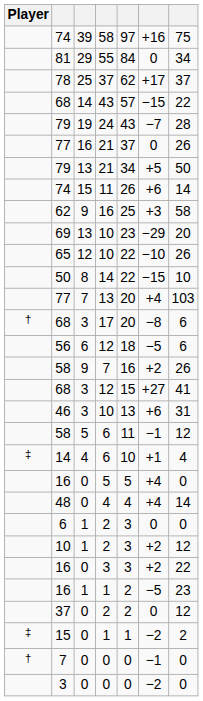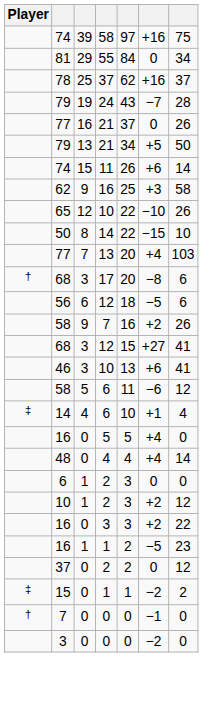 <table class="wikitable sortable" style="text-align:center;">
 <tr>
 <th>Player</th>
 <th></th>
 <th></th>
 <th></th>
 <th></th>
 <th data-sort-type="number"></th>
 <th></th>
 </tr>
 <tr>
 <td></td>
 <td>74</td>
 <td>39</td>
 <td>58</td>
 <td>97</td>
 <td>+16</td>
 <td>75</td>
 </tr>
 <tr>
 <td></td>
 <td>81</td>
 <td>29</td>
 <td>55</td>
 <td>84</td>
 <td>0</td>
 <td>34</td>
 </tr>
 <tr>
 <td></td>
 <td>78</td>
 <td>25</td>
 <td>37</td>
 <td>62</td>
-<td>+17</td>
+<td>+16</td>
 <td>37</td>
-</tr>
-<tr>
-<td></td>
-<td>68</td>
-<td>14</td>
-<td>43</td>
-<td>57</td>
-<td>−15</td>
-<td>22</td>
 </tr>
 <tr>
 <td></td>
 <td>79</td>
 <td>19</td>
 <td>24</td>
 <td>43</td>
 <td>−7</td>
 <td>28</td>
 </tr>
 <tr>
 <td></td>
 <td>77</td>
 <td>16</td>
 <td>21</td>
 <td>37</td>
 <td>0</td>
 <td>26</td>
 </tr>
 <tr>
 <td></td>
 <td>79</td>
 <td>13</td>
 <td>21</td>
 <td>34</td>
 <td>+5</td>
 <td>50</td>
 </tr>
 <tr>
 <td></td>
 <td>74</td>
 <td>15</td>
 <td>11</td>
 <td>26</td>
 <td>+6</td>
 <td>14</td>
 </tr>
 <tr>
 <td></td>
 <td>62</td>
 <td>9</td>
 <td>16</td>
 <td>25</td>
 <td>+3</td>
 <td>58</td>
-</tr>
-<tr>
-<td></td>
-<td>69</td>
-<td>13</td>
-<td>10</td>
-<td>23</td>
-<td>−29</td>
-<td>20</td>
 </tr>
 <tr>
 <td></td>
 <td>65</td>
 <td>12</td>
 <td>10</td>
 <td>22</td>
 <td>−10</td>
 <td>26</td>
 </tr>
 <tr>
 <td></td>
 <td>50</td>
 <td>8</td>
 <td>14</td>
 <td>22</td>
 <td>−15</td>
 <td>10</td>
 </tr>
 <tr>
 <td></td>
 <td>77</td>
 <td>7</td>
 <td>13</td>
 <td>20</td>
 <td>+4</td>
 <td>103</td>
 </tr>
 <tr>
 <td><sup>†</sup></td>
 <td>68</td>
 <td>3</td>
 <td>17</td>
 <td>20</td>
 <td>−8</td>
 <td>6</td>
 </tr>
 <tr>
 <td></td>
 <td>56</td>
 <td>6</td>
 <td>12</td>
 <td>18</td>
 <td>−5</td>
 <td>6</td>
 </tr>
 <tr>
 <td></td>
 <td>58</td>
 <td>9</td>
 <td>7</td>
 <td>16</td>
 <td>+2</td>
 <td>26</td>
 </tr>
 <tr>
 <td></td>
 <td>68</td>
 <td>3</td>
 <td>12</td>
 <td>15</td>
 <td>+27</td>
 <td>41</td>
 </tr>
 <tr>
 <td></td>
 <td>46</td>
 <td>3</td>
 <td>10</td>
 <td>13</td>
 <td>+6</td>
-<td>31</td>
+<td>41</td>
 </tr>
 <tr>
 <td></td>
 <td>58</td>
 <td>5</td>
 <td>6</td>
 <td>11</td>
-<td>−1</td>
+<td>−6</td>
 <td>12</td>
 </tr>
 <tr>
 <td><sup>‡</sup></td>
 <td>14</td>
 <td>4</td>
 <td>6</td>
 <td>10</td>
 <td>+1</td>
 <td>4</td>
 </tr>
 <tr>
 <td></td>
 <td>16</td>
 <td>0</td>
 <td>5</td>
 <td>5</td>
 <td>+4</td>
 <td>0</td>
 </tr>
 <tr>
 <td></td>
 <td>48</td>
 <td>0</td>
 <td>4</td>
 <td>4</td>
 <td>+4</td>
 <td>14</td>
 </tr>
 <tr>
 <td></td>
 <td>6</td>
 <td>1</td>
 <td>2</td>
 <td>3</td>
 <td>0</td>
 <td>0</td>
 </tr>
 <tr>
 <td></td>
 <td>10</td>
 <td>1</td>
 <td>2</td>
 <td>3</td>
 <td>+2</td>
 <td>12</td>
 </tr>
 <tr>
 <td></td>
 <td>16</td>
 <td>0</td>
 <td>3</td>
 <td>3</td>
 <td>+2</td>
 <td>22</td>
 </tr>
 <tr>
 <td></td>
 <td>16</td>
 <td>1</td>
 <td>1</td>
 <td>2</td>
 <td>−5</td>
 <td>23</td>
 </tr>
 <tr>
 <td></td>
 <td>37</td>
 <td>0</td>
 <td>2</td>
 <td>2</td>
 <td>0</td>
 <td>12</td>
 </tr>
 <tr>
 <td><sup>‡</sup></td>
 <td>15</td>
 <td>0</td>
 <td>1</td>
 <td>1</td>
 <td>−2</td>
 <td>2</td>
 </tr>
 <tr>
 <td><sup>†</sup></td>
 <td>7</td>
 <td>0</td>
 <td>0</td>
 <td>0</td>
 <td>−1</td>
 <td>0</td>
 </tr>
 <tr>
 <td></td>
 <td>3</td>
 <td>0</td>
 <td>0</td>
 <td>0</td>
 <td>−2</td>
 <td>0</td>
 </tr>
 </table>
